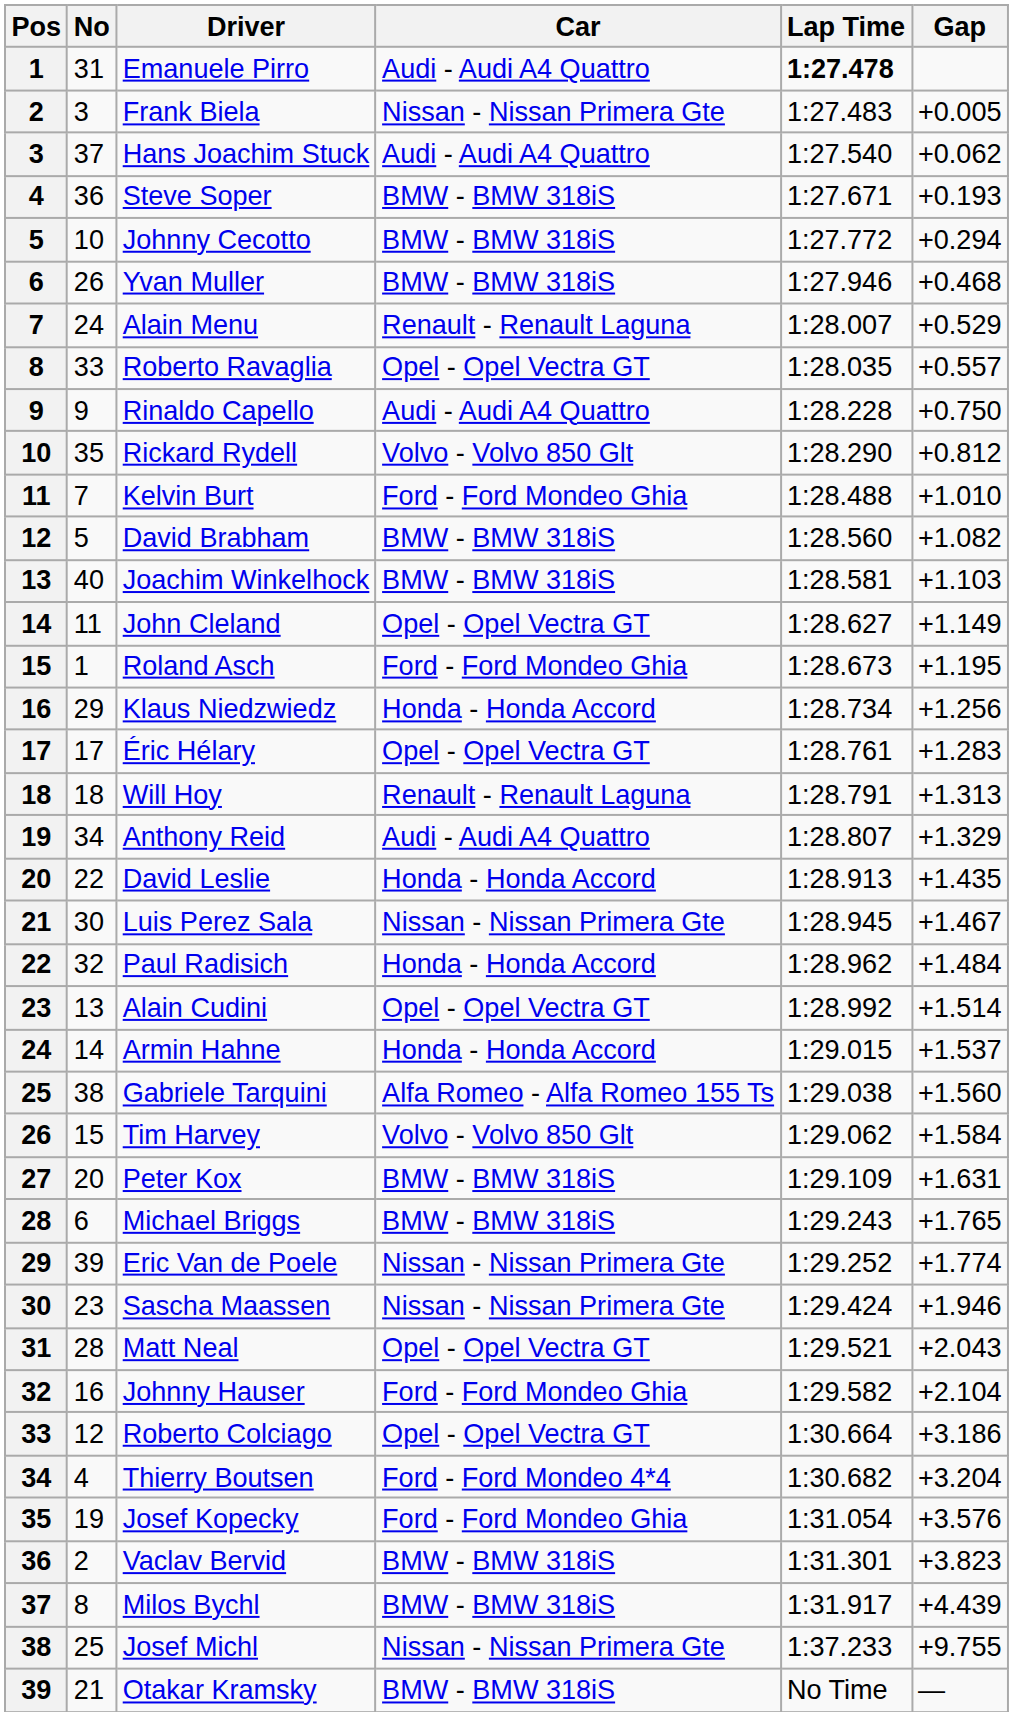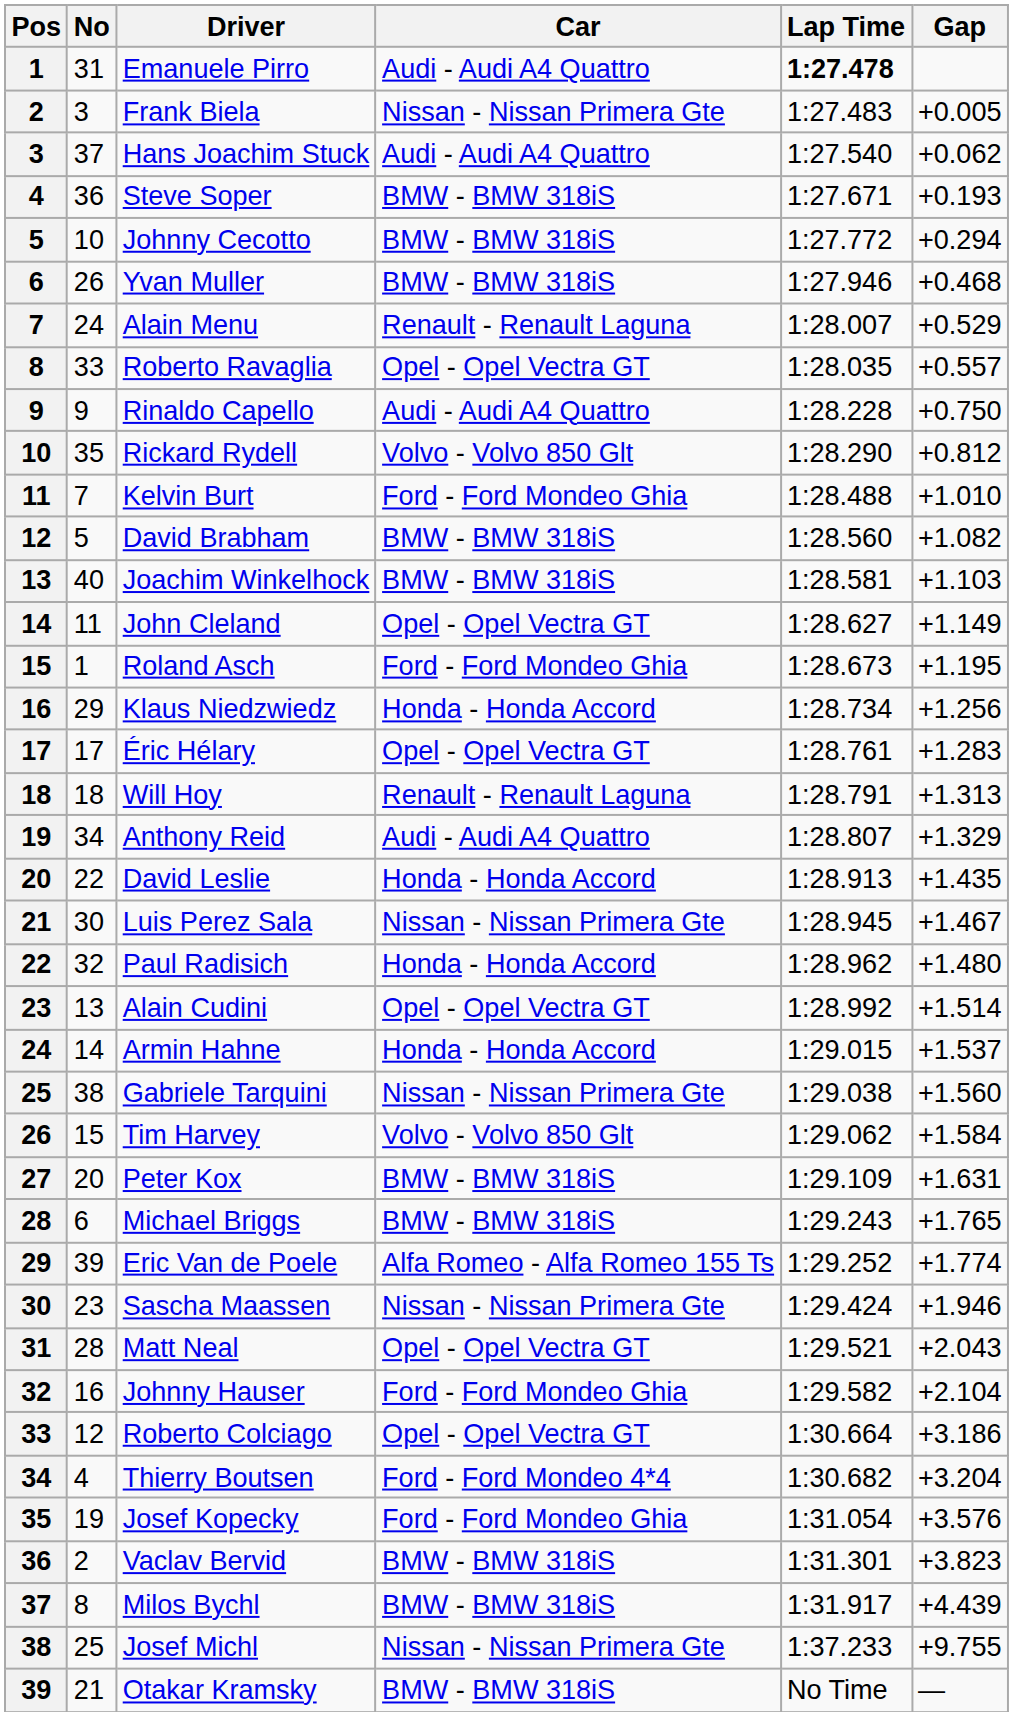 <table class="wikitable" style="font-size: 85%;">
 <tr>
 <th>Pos</th>
 <th>No</th>
 <th>Driver</th>
 <th>Car</th>
 <th>Lap Time</th>
 <th>Gap</th>
 </tr>
 <tr>
 <th>1</th>
 <td>31</td>
 <td> <a href='#'>Emanuele Pirro</a></td>
 <td><a href='#'>Audi</a> - <a href='#'>Audi A4 Quattro</a></td>
 <td><strong>1:27.478</strong></td>
 <td></td>
 </tr>
 <tr>
 <th>2</th>
 <td>3</td>
 <td> <a href='#'>Frank Biela</a></td>
 <td><a href='#'>Nissan</a> - <a href='#'>Nissan Primera Gte</a></td>
 <td>1:27.483</td>
 <td>+0.005</td>
 </tr>
 <tr>
 <th>3</th>
 <td>37</td>
 <td> <a href='#'>Hans Joachim Stuck</a></td>
 <td><a href='#'>Audi</a> - <a href='#'>Audi A4 Quattro</a></td>
 <td>1:27.540</td>
 <td>+0.062</td>
 </tr>
 <tr>
 <th>4</th>
 <td>36</td>
 <td> <a href='#'>Steve Soper</a></td>
 <td><a href='#'>BMW</a> - <a href='#'>BMW 318iS</a></td>
 <td>1:27.671</td>
 <td>+0.193</td>
 </tr>
 <tr>
 <th>5</th>
 <td>10</td>
 <td> <a href='#'>Johnny Cecotto</a></td>
 <td><a href='#'>BMW</a> - <a href='#'>BMW 318iS</a></td>
 <td>1:27.772</td>
 <td>+0.294</td>
 </tr>
 <tr>
 <th>6</th>
 <td>26</td>
 <td> <a href='#'>Yvan Muller</a></td>
 <td><a href='#'>BMW</a> - <a href='#'>BMW 318iS</a></td>
 <td>1:27.946</td>
 <td>+0.468</td>
 </tr>
 <tr>
 <th>7</th>
 <td>24</td>
 <td> <a href='#'>Alain Menu</a></td>
 <td><a href='#'>Renault</a> - <a href='#'>Renault Laguna</a></td>
 <td>1:28.007</td>
 <td>+0.529</td>
 </tr>
 <tr>
 <th>8</th>
 <td>33</td>
 <td> <a href='#'>Roberto Ravaglia</a></td>
 <td><a href='#'>Opel</a> - <a href='#'>Opel Vectra GT</a></td>
 <td>1:28.035</td>
 <td>+0.557</td>
 </tr>
 <tr>
 <th>9</th>
 <td>9</td>
 <td> <a href='#'>Rinaldo Capello</a></td>
 <td><a href='#'>Audi</a> - <a href='#'>Audi A4 Quattro</a></td>
 <td>1:28.228</td>
 <td>+0.750</td>
 </tr>
 <tr>
 <th>10</th>
 <td>35</td>
 <td> <a href='#'>Rickard Rydell</a></td>
 <td><a href='#'>Volvo</a> - <a href='#'>Volvo 850 Glt</a></td>
 <td>1:28.290</td>
 <td>+0.812</td>
 </tr>
 <tr>
 <th>11</th>
 <td>7</td>
 <td> <a href='#'>Kelvin Burt</a></td>
 <td><a href='#'>Ford</a> - <a href='#'>Ford Mondeo Ghia</a></td>
 <td>1:28.488</td>
 <td>+1.010</td>
 </tr>
 <tr>
 <th>12</th>
 <td>5</td>
 <td> <a href='#'>David Brabham</a></td>
 <td><a href='#'>BMW</a> - <a href='#'>BMW 318iS</a></td>
 <td>1:28.560</td>
 <td>+1.082</td>
 </tr>
 <tr>
 <th>13</th>
 <td>40</td>
 <td> <a href='#'>Joachim Winkelhock</a></td>
 <td><a href='#'>BMW</a> - <a href='#'>BMW 318iS</a></td>
 <td>1:28.581</td>
 <td>+1.103</td>
 </tr>
 <tr>
 <th>14</th>
 <td>11</td>
 <td> <a href='#'>John Cleland</a></td>
 <td><a href='#'>Opel</a> - <a href='#'>Opel Vectra GT</a></td>
 <td>1:28.627</td>
 <td>+1.149</td>
 </tr>
 <tr>
 <th>15</th>
 <td>1</td>
 <td> <a href='#'>Roland Asch</a></td>
 <td><a href='#'>Ford</a> - <a href='#'>Ford Mondeo Ghia</a></td>
 <td>1:28.673</td>
 <td>+1.195</td>
 </tr>
 <tr>
 <th>16</th>
 <td>29</td>
 <td> <a href='#'>Klaus Niedzwiedz</a></td>
 <td><a href='#'>Honda</a> - <a href='#'>Honda Accord</a></td>
 <td>1:28.734</td>
 <td>+1.256</td>
 </tr>
 <tr>
 <th>17</th>
 <td>17</td>
 <td> <a href='#'>Éric Hélary</a></td>
 <td><a href='#'>Opel</a> - <a href='#'>Opel Vectra GT</a></td>
 <td>1:28.761</td>
 <td>+1.283</td>
 </tr>
 <tr>
 <th>18</th>
 <td>18</td>
 <td> <a href='#'>Will Hoy</a></td>
 <td><a href='#'>Renault</a> - <a href='#'>Renault Laguna</a></td>
 <td>1:28.791</td>
 <td>+1.313</td>
 </tr>
 <tr>
 <th>19</th>
 <td>34</td>
 <td> <a href='#'>Anthony Reid</a></td>
 <td><a href='#'>Audi</a> - <a href='#'>Audi A4 Quattro</a></td>
 <td>1:28.807</td>
 <td>+1.329</td>
 </tr>
 <tr>
 <th>20</th>
 <td>22</td>
 <td> <a href='#'>David Leslie</a></td>
 <td><a href='#'>Honda</a> - <a href='#'>Honda Accord</a></td>
 <td>1:28.913</td>
 <td>+1.435</td>
 </tr>
 <tr>
 <th>21</th>
 <td>30</td>
 <td> <a href='#'>Luis Perez Sala</a></td>
 <td><a href='#'>Nissan</a> - <a href='#'>Nissan Primera Gte</a></td>
 <td>1:28.945</td>
 <td>+1.467</td>
 </tr>
 <tr>
 <th>22</th>
 <td>32</td>
 <td> <a href='#'>Paul Radisich</a></td>
 <td><a href='#'>Honda</a> - <a href='#'>Honda Accord</a></td>
 <td>1:28.962</td>
-<td>+1.484</td>
+<td>+1.480</td>
 </tr>
 <tr>
 <th>23</th>
 <td>13</td>
 <td> <a href='#'>Alain Cudini</a></td>
 <td><a href='#'>Opel</a> - <a href='#'>Opel Vectra GT</a></td>
 <td>1:28.992</td>
 <td>+1.514</td>
 </tr>
 <tr>
 <th>24</th>
 <td>14</td>
 <td> <a href='#'>Armin Hahne</a></td>
 <td><a href='#'>Honda</a> - <a href='#'>Honda Accord</a></td>
 <td>1:29.015</td>
 <td>+1.537</td>
 </tr>
 <tr>
 <th>25</th>
 <td>38</td>
 <td> <a href='#'>Gabriele Tarquini</a></td>
-<td><a href='#'>Alfa Romeo</a> - <a href='#'>Alfa Romeo 155 Ts</a></td>
+<td><a href='#'>Nissan</a> - <a href='#'>Nissan Primera Gte</a></td>
 <td>1:29.038</td>
 <td>+1.560</td>
 </tr>
 <tr>
 <th>26</th>
 <td>15</td>
 <td> <a href='#'>Tim Harvey</a></td>
 <td><a href='#'>Volvo</a> - <a href='#'>Volvo 850 Glt</a></td>
 <td>1:29.062</td>
 <td>+1.584</td>
 </tr>
 <tr>
 <th>27</th>
 <td>20</td>
 <td> <a href='#'>Peter Kox</a></td>
 <td><a href='#'>BMW</a> - <a href='#'>BMW 318iS</a></td>
 <td>1:29.109</td>
 <td>+1.631</td>
 </tr>
 <tr>
 <th>28</th>
 <td>6</td>
 <td> <a href='#'>Michael Briggs</a></td>
 <td><a href='#'>BMW</a> - <a href='#'>BMW 318iS</a></td>
 <td>1:29.243</td>
 <td>+1.765</td>
 </tr>
 <tr>
 <th>29</th>
 <td>39</td>
 <td> <a href='#'>Eric Van de Poele</a></td>
-<td><a href='#'>Nissan</a> - <a href='#'>Nissan Primera Gte</a></td>
+<td><a href='#'>Alfa Romeo</a> - <a href='#'>Alfa Romeo 155 Ts</a></td>
 <td>1:29.252</td>
 <td>+1.774</td>
 </tr>
 <tr>
 <th>30</th>
 <td>23</td>
 <td> <a href='#'>Sascha Maassen</a></td>
 <td><a href='#'>Nissan</a> - <a href='#'>Nissan Primera Gte</a></td>
 <td>1:29.424</td>
 <td>+1.946</td>
 </tr>
 <tr>
 <th>31</th>
 <td>28</td>
 <td> <a href='#'>Matt Neal</a></td>
 <td><a href='#'>Opel</a> - <a href='#'>Opel Vectra GT</a></td>
 <td>1:29.521</td>
 <td>+2.043</td>
 </tr>
 <tr>
 <th>32</th>
 <td>16</td>
 <td> <a href='#'>Johnny Hauser</a></td>
 <td><a href='#'>Ford</a> - <a href='#'>Ford Mondeo Ghia</a></td>
 <td>1:29.582</td>
 <td>+2.104</td>
 </tr>
 <tr>
 <th>33</th>
 <td>12</td>
 <td> <a href='#'>Roberto Colciago</a></td>
 <td><a href='#'>Opel</a> - <a href='#'>Opel Vectra GT</a></td>
 <td>1:30.664</td>
 <td>+3.186</td>
 </tr>
 <tr>
 <th>34</th>
 <td>4</td>
 <td> <a href='#'>Thierry Boutsen</a></td>
 <td><a href='#'>Ford</a> - <a href='#'>Ford Mondeo 4*4</a></td>
 <td>1:30.682</td>
 <td>+3.204</td>
 </tr>
 <tr>
 <th>35</th>
 <td>19</td>
 <td> <a href='#'>Josef Kopecky</a></td>
 <td><a href='#'>Ford</a> - <a href='#'>Ford Mondeo Ghia</a></td>
 <td>1:31.054</td>
 <td>+3.576</td>
 </tr>
 <tr>
 <th>36</th>
 <td>2</td>
 <td> <a href='#'>Vaclav Bervid</a></td>
 <td><a href='#'>BMW</a> - <a href='#'>BMW 318iS</a></td>
 <td>1:31.301</td>
 <td>+3.823</td>
 </tr>
 <tr>
 <th>37</th>
 <td>8</td>
 <td> <a href='#'>Milos Bychl</a></td>
 <td><a href='#'>BMW</a> - <a href='#'>BMW 318iS</a></td>
 <td>1:31.917</td>
 <td>+4.439</td>
 </tr>
 <tr>
 <th>38</th>
 <td>25</td>
 <td> <a href='#'>Josef Michl</a></td>
 <td><a href='#'>Nissan</a> - <a href='#'>Nissan Primera Gte</a></td>
 <td>1:37.233</td>
 <td>+9.755</td>
 </tr>
 <tr>
 <th>39</th>
 <td>21</td>
 <td> <a href='#'>Otakar Kramsky</a></td>
 <td><a href='#'>BMW</a> - <a href='#'>BMW 318iS</a></td>
 <td>No Time</td>
 <td>—</td>
 </tr>
 <tr>
 </tr>
 </table>
